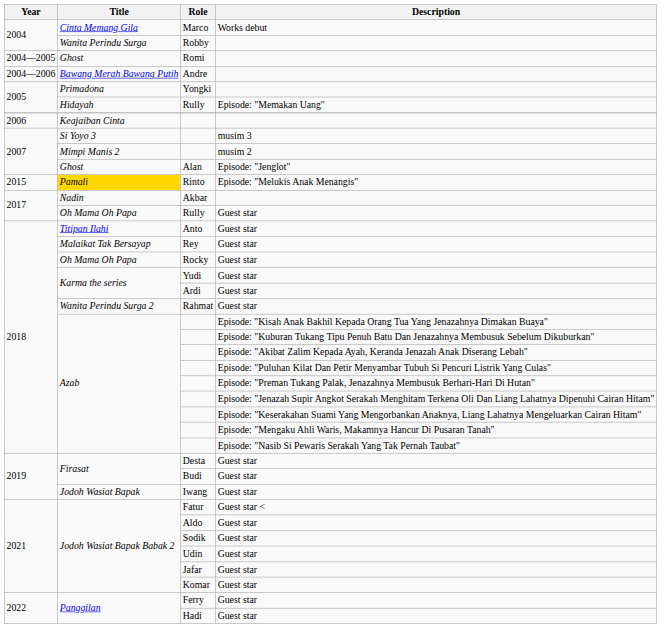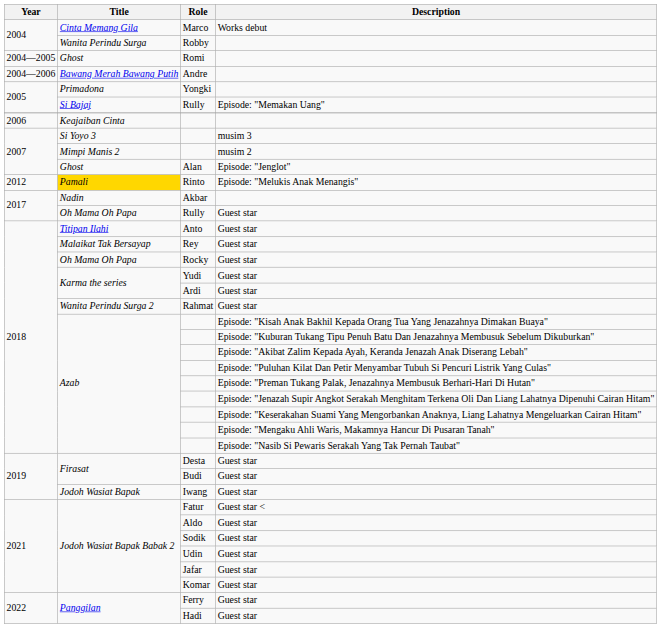 <table class="wikitable unsortable">
 <tr>
 <th>Year</th>
 <th>Title</th>
 <th>Role</th>
 <th>Description</th>
 </tr>
 <tr>
 <td rowspan="2">2004</td>
 <td><em><a href='#'>Cinta Memang Gila</a></em></td>
 <td>Marco</td>
 <td>Works debut</td>
 </tr>
 <tr>
 <td><em>Wanita Perindu Surga</em></td>
 <td>Robby</td>
 <td></td>
 </tr>
 <tr>
 <td>2004—2005</td>
 <td><em>Ghost</em></td>
 <td>Romi</td>
 <td></td>
 </tr>
 <tr>
 <td>2004—2006</td>
 <td><em><a href='#'>Bawang Merah Bawang Putih</a></em></td>
 <td>Andre</td>
 <td></td>
 </tr>
 <tr>
 <td rowspan="2">2005</td>
 <td><em>Primadona</em></td>
 <td>Yongki</td>
 <td></td>
 </tr>
 <tr>
-<td><em>Hidayah</em></td>
+<td><em><a href='#'>Si Bajaj</a></em></td>
 <td>Rully</td>
 <td>Episode: "Memakan Uang"</td>
 </tr>
 <tr>
 </tr>
 <tr>
 <td>2006</td>
 <td><em>Keajaiban Cinta</em></td>
 <td></td>
 <td></td>
 </tr>
 <tr>
 <td rowspan="3">2007</td>
 <td><em>Si Yoyo 3</em></td>
 <td></td>
 <td>musim 3</td>
 </tr>
 <tr>
 <td><em>Mimpi Manis 2</em></td>
 <td></td>
 <td>musim 2</td>
 </tr>
 <tr>
 <td><em>Ghost</em></td>
 <td>Alan</td>
 <td>Episode: "Jenglot"</td>
 </tr>
 <tr>
-<td>2015</td>
+<td>2012</td>
 <td style="background: gold;"><em>Pamali</em></td>
 <td>Rinto</td>
 <td>Episode: "Melukis Anak Menangis"</td>
 </tr>
 <tr>
 <td rowspan="2">2017</td>
 <td><em>Nadin</em></td>
 <td>Akbar</td>
 <td></td>
 </tr>
 <tr>
 <td><em>Oh Mama Oh Papa</em></td>
 <td>Rully</td>
 <td>Guest star</td>
 </tr>
 <tr>
 <td rowspan="15">2018</td>
 <td><em><a href='#'>Titipan Ilahi</a></em></td>
 <td>Anto</td>
 <td>Guest star </td>
 </tr>
 <tr>
 <td><em>Malaikat Tak Bersayap</em></td>
 <td>Rey</td>
 <td>Guest star</td>
 </tr>
 <tr>
 <td><em>Oh Mama Oh Papa</em></td>
 <td>Rocky</td>
 <td>Guest star </td>
 </tr>
 <tr>
 <td rowspan="2"><em>Karma the series</em></td>
 <td>Yudi</td>
 <td>Guest star</td>
 </tr>
 <tr>
 <td>Ardi</td>
 <td>Guest star </td>
 </tr>
 <tr>
 <td><em>Wanita Perindu Surga 2</em></td>
 <td>Rahmat</td>
 <td>Guest star </td>
 </tr>
 <tr>
 <td rowspan="9"><em>Azab</em></td>
 <td></td>
 <td>Episode: "Kisah Anak Bakhil Kepada Orang Tua Yang Jenazahnya Dimakan Buaya"</td>
 </tr>
 <tr>
 <td></td>
 <td>Episode: "Kuburan Tukang Tipu Penuh Batu Dan Jenazahnya Membusuk Sebelum Dikuburkan"</td>
 </tr>
 <tr>
 <td></td>
 <td>Episode: "Akibat Zalim Kepada Ayah, Keranda Jenazah Anak Diserang Lebah"</td>
 </tr>
 <tr>
 <td></td>
 <td>Episode: "Puluhan Kilat Dan Petir Menyambar Tubuh Si Pencuri Listrik Yang Culas"</td>
 </tr>
 <tr>
 <td></td>
 <td>Episode: "Preman Tukang Palak, Jenazahnya Membusuk Berhari-Hari Di Hutan"</td>
 </tr>
 <tr>
 <td></td>
 <td>Episode: "Jenazah Supir Angkot Serakah Menghitam Terkena Oli Dan Liang Lahatnya Dipenuhi Cairan Hitam"</td>
 </tr>
 <tr>
 <td></td>
 <td>Episode: "Keserakahan Suami Yang Mengorbankan Anaknya, Liang Lahatnya Mengeluarkan Cairan Hitam"</td>
 </tr>
 <tr>
 <td></td>
 <td>Episode: "Mengaku Ahli Waris, Makamnya Hancur Di Pusaran Tanah"</td>
 </tr>
 <tr>
 <td></td>
 <td>Episode: "Nasib Si Pewaris Serakah Yang Tak Pernah Taubat"</td>
 </tr>
 <tr>
 <td rowspan="3">2019</td>
 <td rowspan="2"><em>Firasat</em></td>
 <td>Desta</td>
 <td>Guest star </td>
 </tr>
 <tr>
 <td>Budi</td>
 <td>Guest star </td>
 </tr>
 <tr>
 <td><em>Jodoh Wasiat Bapak</em></td>
 <td>Iwang</td>
 <td>Guest star </td>
 </tr>
 <tr>
 <td rowspan="6">2021</td>
 <td rowspan="6"><em>Jodoh Wasiat Bapak Babak 2</em></td>
 <td>Fatur</td>
 <td>Guest star <</td>
 </tr>
 <tr>
 <td>Aldo</td>
 <td>Guest star </td>
 </tr>
 <tr>
 <td>Sodik</td>
 <td>Guest star </td>
 </tr>
 <tr>
 <td>Udin</td>
 <td>Guest star </td>
 </tr>
 <tr>
 <td>Jafar</td>
 <td>Guest star </td>
 </tr>
 <tr>
 <td>Komar</td>
 <td>Guest star </td>
 </tr>
 <tr>
 <td rowspan="2">2022</td>
 <td rowspan="2"><em><a href='#'>Panggilan</a></em></td>
 <td>Ferry</td>
 <td>Guest star </td>
 </tr>
 <tr>
 <td>Hadi</td>
 <td>Guest star </td>
 </tr>
 </table>
